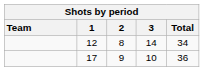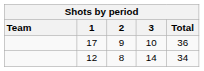 <table class="wikitable" style="width:20em; text-align:right;">
 <tr>
 <th colspan=5>Shots by period</th>
 </tr>
 <tr>
 <th style="width:8em; text-align:left;">Team</th>
 <th style="width:3em;">1</th>
 <th style="width:3em;">2</th>
 <th style="width:3em;">3</th>
 <th style="width:3em;">Total</th>
 </tr>
 <tr style="text-align:center;">
 <td style="text-align:left;"></td>
+<td>17</td>
+<td>9</td>
+<td>10</td>
+<td>36</td>
+</tr>
+<tr style="text-align:center;">
+<td style="text-align:left;"></td>
 <td>12</td>
 <td>8</td>
 <td>14</td>
 <td>34</td>
 </tr>
-<tr style="text-align:center;">
-<td style="text-align:left;"></td>
-<td>17</td>
-<td>9</td>
-<td>10</td>
-<td>36</td>
-</tr>
 </table>
